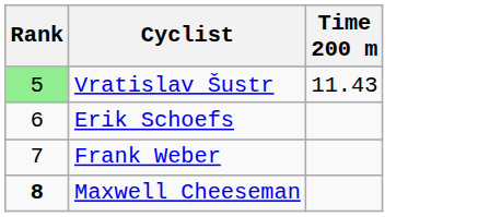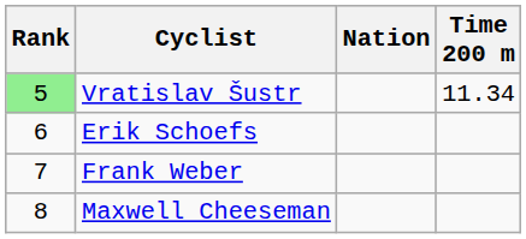 <table class="wikitable sortable" style="text-align:center">
 <tr>
 <th>Rank</th>
 <th>Cyclist</th>
+<th>Nation</th>
 <th>Time<br>200 m</th>
 </tr>
 <tr>
 <td style="background: lightgreen;">5</td>
 <td align=left><a href='#'>Vratislav Šustr</a></td>
-<td>11.43</td>
+<td align=left></td>
+<td>11.34</td>
 </tr>
 <tr>
 <td>6</td>
 <td align=left><a href='#'>Erik Schoefs</a></td>
+<td align=left></td>
 <td></td>
 </tr>
 <tr>
 <td>7</td>
 <td align=left><a href='#'>Frank Weber</a></td>
+<td align=left></td>
 <td></td>
 </tr>
 <tr>
-<td><strong>8</strong></td>
+<td>8</td>
 <td align=left><a href='#'>Maxwell Cheeseman</a></td>
+<td align=left></td>
 <td></td>
 </tr>
 </table>
